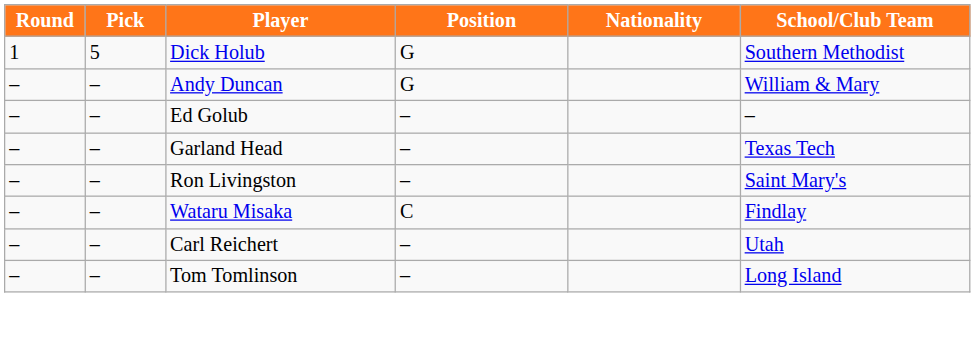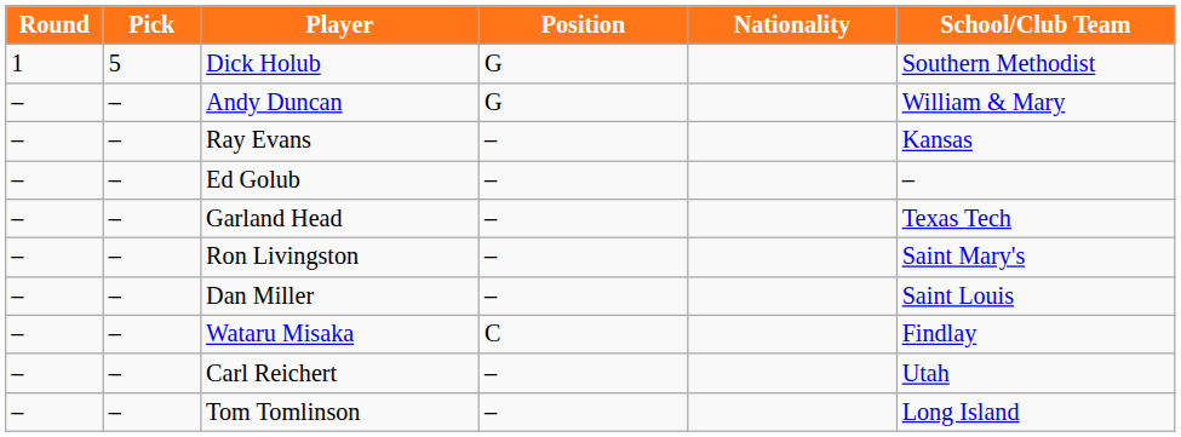 <table class="wikitable sortable sortable">
 <tr>
 <th style="background:#FF7518;color:#FFFFFF;" width="7%">Round</th>
 <th style="background:#FF7518;color:#FFFFFF;" width="7%">Pick</th>
 <th style="background:#FF7518;color:#FFFFFF;" width="20%">Player</th>
 <th style="background:#FF7518;color:#FFFFFF;" width="15%">Position</th>
 <th style="background:#FF7518;color:#FFFFFF;" width="15%">Nationality</th>
 <th style="background:#FF7518;color:#FFFFFF;" width="20%">School/Club Team</th>
 </tr>
 <tr>
 <td>1</td>
 <td>5</td>
 <td><a href='#'>Dick Holub</a></td>
 <td>G</td>
 <td></td>
 <td><a href='#'>Southern Methodist</a></td>
 </tr>
 <tr>
 <td>–</td>
 <td>–</td>
 <td><a href='#'>Andy Duncan</a></td>
 <td>G</td>
 <td></td>
 <td><a href='#'>William & Mary</a></td>
 </tr>
 <tr>
 <td>–</td>
 <td>–</td>
+<td>Ray Evans</td>
+<td>–</td>
+<td></td>
+<td><a href='#'>Kansas</a></td>
+</tr>
+<tr>
+<td>–</td>
+<td>–</td>
 <td>Ed Golub</td>
 <td>–</td>
 <td></td>
 <td>–</td>
 </tr>
 <tr>
 <td>–</td>
 <td>–</td>
 <td>Garland Head</td>
 <td>–</td>
 <td></td>
 <td><a href='#'>Texas Tech</a></td>
 </tr>
 <tr>
 <td>–</td>
 <td>–</td>
 <td>Ron Livingston</td>
 <td>–</td>
 <td></td>
 <td><a href='#'>Saint Mary's</a></td>
+</tr>
+<tr>
+<td>–</td>
+<td>–</td>
+<td>Dan Miller</td>
+<td>–</td>
+<td></td>
+<td><a href='#'>Saint Louis</a></td>
 </tr>
 <tr>
 <td>–</td>
 <td>–</td>
 <td><a href='#'>Wataru Misaka</a></td>
 <td>C</td>
 <td></td>
 <td><a href='#'>Findlay</a></td>
 </tr>
 <tr>
 <td>–</td>
 <td>–</td>
 <td>Carl Reichert</td>
 <td>–</td>
 <td></td>
 <td><a href='#'>Utah</a></td>
 </tr>
 <tr>
 <td>–</td>
 <td>–</td>
 <td>Tom Tomlinson</td>
 <td>–</td>
 <td></td>
 <td><a href='#'>Long Island</a></td>
 </tr>
 </table>
